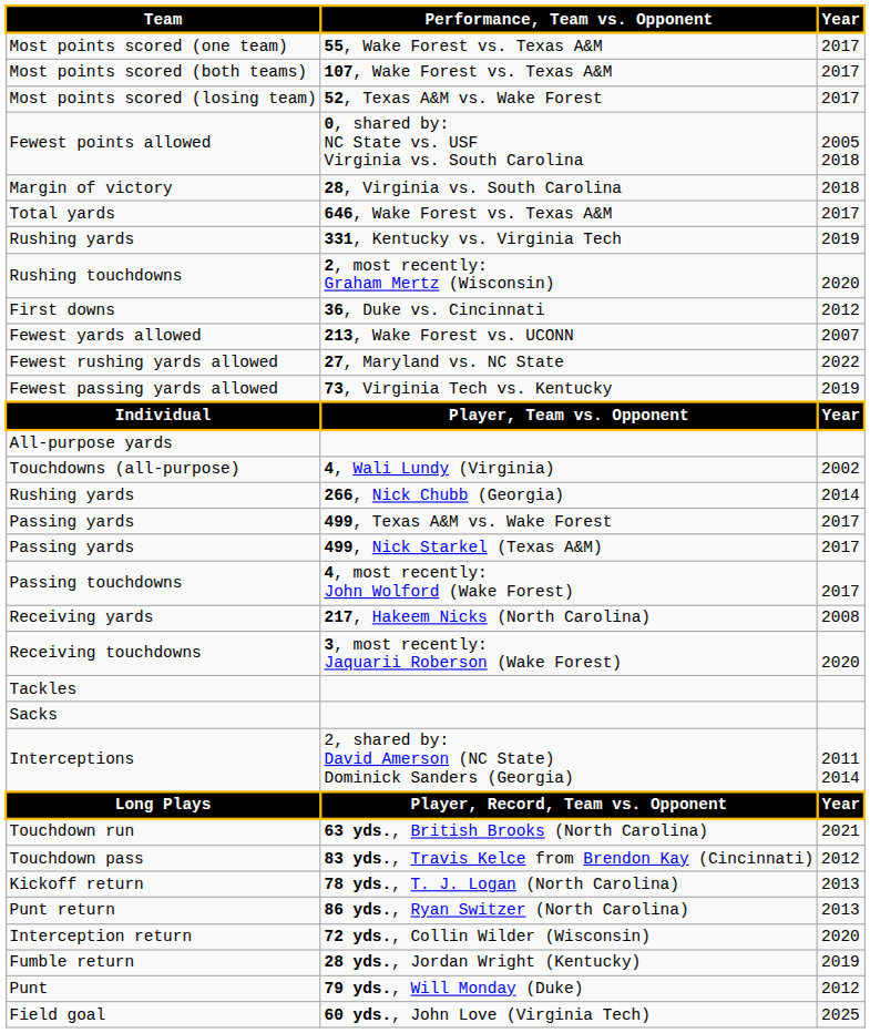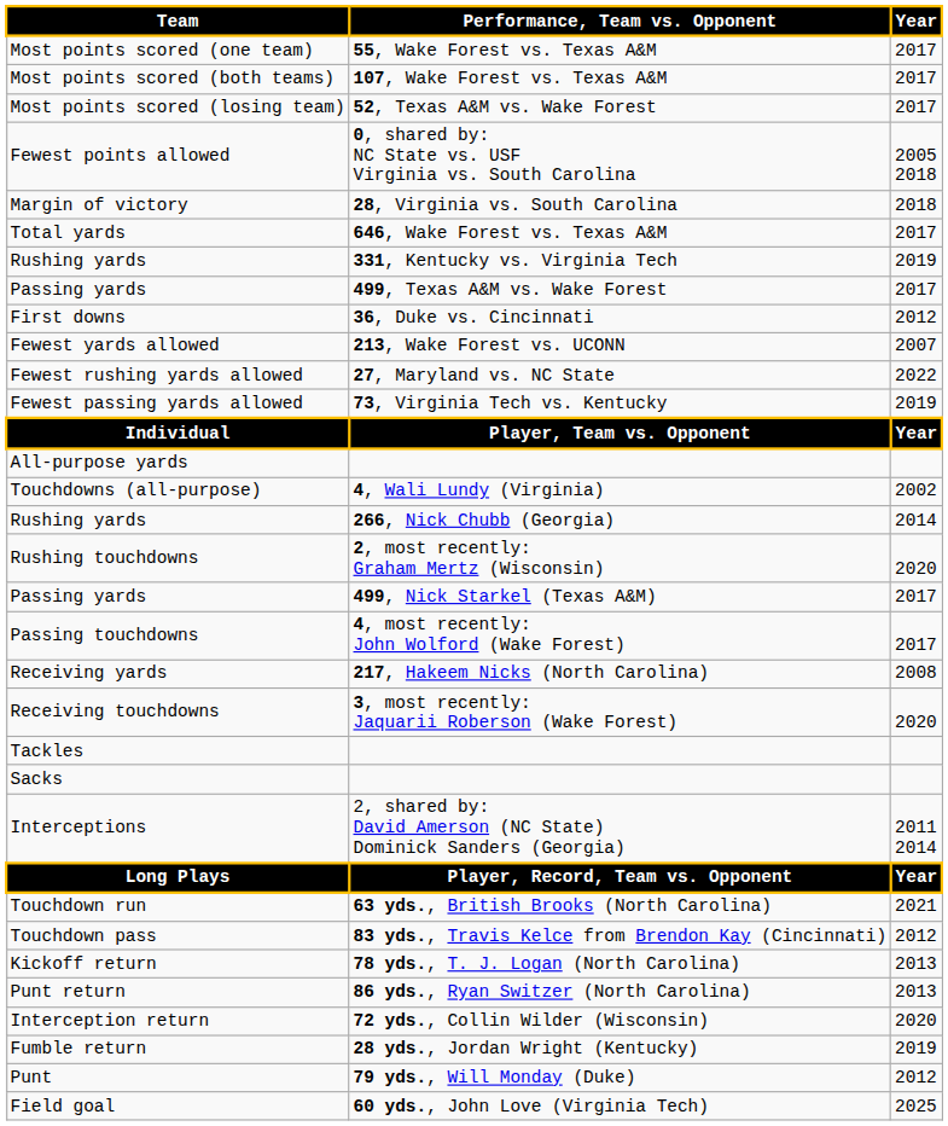 <table class="wikitable">
 <tr>
 <th style="background:#000000; color:#FFFFFF; border: 2px solid #FFBF00;">Team</th>
 <th style="background:#000000; color:#FFFFFF; border: 2px solid #FFBF00;">Performance, Team vs. Opponent</th>
 <th style="background:#000000; color:#FFFFFF; border: 2px solid #FFBF00;">Year</th>
 </tr>
 <tr>
 <td>Most points scored (one team)</td>
 <td><strong>55</strong>, Wake Forest vs. Texas A&M</td>
 <td>2017</td>
 </tr>
 <tr>
 <td>Most points scored (both teams)</td>
 <td><strong>107</strong>, Wake Forest vs. Texas A&M</td>
 <td>2017</td>
 </tr>
 <tr>
 <td>Most points scored (losing team)</td>
 <td><strong>52</strong>, Texas A&M vs. Wake Forest</td>
 <td>2017</td>
 </tr>
 <tr>
 <td>Fewest points allowed</td>
 <td><strong>0</strong>, shared by:<br>NC State vs. USF<br>Virginia vs. South Carolina</td>
 <td><br>2005<br>2018</td>
 </tr>
 <tr>
 <td>Margin of victory</td>
 <td><strong>28</strong>, Virginia vs. South Carolina</td>
 <td>2018</td>
 </tr>
 <tr>
 <td>Total yards</td>
 <td><strong>646</strong>, Wake Forest vs. Texas A&M</td>
 <td>2017</td>
 </tr>
 <tr>
 <td>Rushing yards</td>
 <td><strong>331</strong>, Kentucky vs. Virginia Tech</td>
 <td>2019</td>
 </tr>
 <tr>
-<td>Rushing touchdowns</td>
-<td><strong>2</strong>, most recently:<br><a href='#'>Graham Mertz</a> (Wisconsin)</td>
-<td><br>2020</td>
+<td>Passing yards</td>
+<td><strong>499</strong>, Texas A&M vs. Wake Forest</td>
+<td>2017</td>
 </tr>
 <tr>
 <td>First downs</td>
 <td><strong>36</strong>, Duke vs. Cincinnati</td>
 <td>2012</td>
 </tr>
 <tr>
 <td>Fewest yards allowed</td>
 <td><strong>213</strong>, Wake Forest vs. UCONN</td>
 <td>2007</td>
 </tr>
 <tr>
 <td>Fewest rushing yards allowed</td>
 <td><strong>27</strong>, Maryland vs. NC State</td>
 <td>2022</td>
 </tr>
 <tr>
 <td>Fewest passing yards allowed</td>
 <td><strong>73</strong>, Virginia Tech vs. Kentucky</td>
 <td>2019</td>
 </tr>
 <tr>
 <th style="background:#000000; color:#FFFFFF; border: 2px solid #FFBF00;">Individual</th>
 <th style="background:#000000; color:#FFFFFF; border: 2px solid #FFBF00;">Player, Team vs. Opponent</th>
 <th style="background:#000000; color:#FFFFFF; border: 2px solid #FFBF00;">Year</th>
 </tr>
 <tr>
 <td>All-purpose yards</td>
 <td></td>
 <td></td>
 </tr>
 <tr>
 <td>Touchdowns (all-purpose)</td>
 <td><strong>4</strong>, <a href='#'>Wali Lundy</a> (Virginia)</td>
 <td>2002</td>
 </tr>
 <tr>
 <td>Rushing yards</td>
 <td><strong>266</strong>, <a href='#'>Nick Chubb</a> (Georgia)</td>
 <td>2014</td>
 </tr>
 <tr>
-<td>Passing yards</td>
-<td><strong>499</strong>, Texas A&M vs. Wake Forest</td>
-<td>2017</td>
+<td>Rushing touchdowns</td>
+<td><strong>2</strong>, most recently:<br><a href='#'>Graham Mertz</a> (Wisconsin)</td>
+<td><br>2020</td>
 </tr>
 <tr>
 <td>Passing yards</td>
 <td><strong>499</strong>, <a href='#'>Nick Starkel</a> (Texas A&M)</td>
 <td>2017</td>
 </tr>
 <tr>
 <td>Passing touchdowns</td>
 <td><strong>4</strong>, most recently:<br><a href='#'>John Wolford</a> (Wake Forest)</td>
 <td><br>2017</td>
 </tr>
 <tr>
 <td>Receiving yards</td>
 <td><strong>217</strong>, <a href='#'>Hakeem Nicks</a> (North Carolina)</td>
 <td>2008</td>
 </tr>
 <tr>
 <td>Receiving touchdowns</td>
 <td><strong>3</strong>, most recently:<br><a href='#'>Jaquarii Roberson</a> (Wake Forest)</td>
 <td><br>2020</td>
 </tr>
 <tr>
 <td>Tackles</td>
 <td></td>
 <td></td>
 </tr>
 <tr>
 <td>Sacks</td>
 <td></td>
 <td></td>
 </tr>
 <tr>
 <td>Interceptions</td>
 <td>2, shared by:<br><a href='#'>David Amerson</a> (NC State)<br>Dominick Sanders (Georgia)</td>
 <td><br>2011<br>2014</td>
 </tr>
 <tr>
 <th style="background:#000000; color:#FFFFFF; border: 2px solid #FFBF00;">Long Plays</th>
 <th style="background:#000000; color:#FFFFFF; border: 2px solid #FFBF00;">Player, Record, Team vs. Opponent</th>
 <th style="background:#000000; color:#FFFFFF; border: 2px solid #FFBF00;">Year</th>
 </tr>
 <tr>
 <td>Touchdown run</td>
 <td><strong>63 yds.</strong>, <a href='#'>British Brooks</a> (North Carolina)</td>
 <td>2021</td>
 </tr>
 <tr>
 <td>Touchdown pass</td>
 <td><strong>83 yds.</strong>, <a href='#'>Travis Kelce</a> from <a href='#'>Brendon Kay</a> (Cincinnati)</td>
 <td>2012</td>
 </tr>
 <tr>
 <td>Kickoff return</td>
 <td><strong>78 yds.</strong>, <a href='#'>T. J. Logan</a> (North Carolina)</td>
 <td>2013</td>
 </tr>
 <tr>
 <td>Punt return</td>
 <td><strong>86 yds.</strong>, <a href='#'>Ryan Switzer</a> (North Carolina)</td>
 <td>2013</td>
 </tr>
 <tr>
 <td>Interception return</td>
 <td><strong>72 yds.</strong>, Collin Wilder (Wisconsin)</td>
 <td>2020</td>
 </tr>
 <tr>
 <td>Fumble return</td>
 <td><strong>28 yds.</strong>, Jordan Wright (Kentucky)</td>
 <td>2019</td>
 </tr>
 <tr>
 <td>Punt</td>
 <td><strong>79 yds.</strong>, <a href='#'>Will Monday</a> (Duke)</td>
 <td>2012</td>
 </tr>
 <tr>
 <td>Field goal</td>
 <td><strong>60 yds.</strong>, John Love (Virginia Tech)</td>
 <td>2025</td>
 </tr>
 </table>
